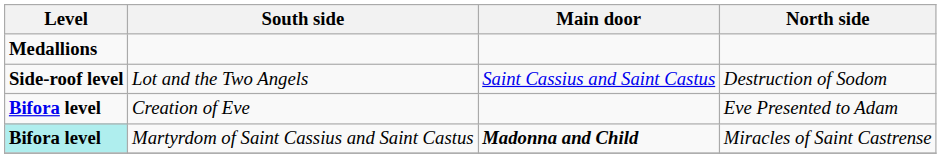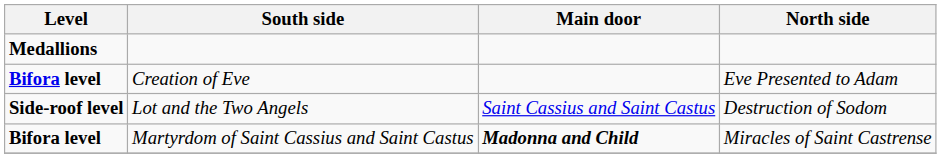 <table class="wikitable">
 <tr>
 <th>Level</th>
 <th>South side</th>
 <th>Main door</th>
 <th>North side</th>
 </tr>
 <tr>
 <td><strong>Medallions</strong></td>
 <td></td>
 <td></td>
 <td></td>
 </tr>
 <tr>
+<td><strong><a href='#'>Bifora</a> level</strong></td>
+<td><em>Creation of Eve</em></td>
+<td></td>
+<td><em>Eve Presented to Adam</em></td>
+</tr>
+<tr>
 <td><strong>Side-roof level</strong></td>
 <td><em>Lot and the Two Angels</em></td>
 <td><em><a href='#'>Saint Cassius and Saint Castus</a></em></td>
 <td><em>Destruction of Sodom</em></td>
 </tr>
 <tr>
-<td><strong><a href='#'>Bifora</a> level</strong></td>
-<td><em>Creation of Eve</em></td>
-<td></td>
-<td><em>Eve Presented to Adam</em></td>
-</tr>
-<tr>
-<td style="background: paleturquoise;"><strong>Bifora level</strong></td>
+<td><strong>Bifora level</strong></td>
 <td><em>Martyrdom of Saint Cassius and Saint Castus</em></td>
 <td><strong><em>Madonna and Child</em></strong></td>
 <td><em>Miracles of Saint Castrense</em></td>
 </tr>
 <tr>
 </tr>
 </table>
